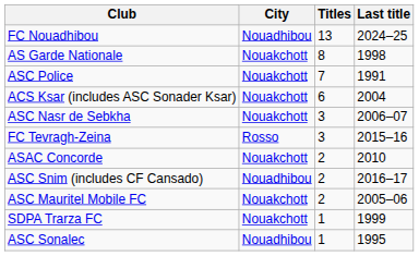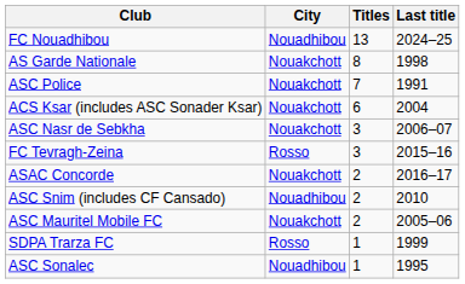 <table class="wikitable">
 <tr>
 <th>Club</th>
 <th>City</th>
 <th>Titles</th>
 <th>Last title</th>
 </tr>
 <tr>
 <td><a href='#'>FC Nouadhibou</a></td>
 <td><a href='#'>Nouadhibou</a></td>
 <td>13</td>
 <td>2024–25</td>
 </tr>
 <tr>
 <td><a href='#'>AS Garde Nationale</a></td>
 <td><a href='#'>Nouakchott</a></td>
 <td>8</td>
 <td>1998</td>
 </tr>
 <tr>
 <td><a href='#'>ASC Police</a></td>
 <td><a href='#'>Nouakchott</a></td>
 <td>7</td>
 <td>1991</td>
 </tr>
 <tr>
 <td><a href='#'>ACS Ksar</a> (includes ASC Sonader Ksar)</td>
 <td><a href='#'>Nouakchott</a></td>
 <td>6</td>
 <td>2004</td>
 </tr>
 <tr>
 <td><a href='#'>ASC Nasr de Sebkha</a></td>
 <td><a href='#'>Nouakchott</a></td>
 <td>3</td>
 <td>2006–07</td>
 </tr>
 <tr>
 <td><a href='#'>FC Tevragh-Zeina</a></td>
 <td><a href='#'>Rosso</a></td>
 <td>3</td>
 <td>2015–16</td>
 </tr>
 <tr>
 <td><a href='#'>ASAC Concorde</a></td>
 <td><a href='#'>Nouakchott</a></td>
 <td>2</td>
-<td>2010</td>
+<td>2016–17</td>
 </tr>
 <tr>
 <td><a href='#'>ASC Snim</a> (includes CF Cansado)</td>
 <td><a href='#'>Nouadhibou</a></td>
 <td>2</td>
-<td>2016–17</td>
+<td>2010</td>
 </tr>
 <tr>
 <td><a href='#'>ASC Mauritel Mobile FC</a></td>
 <td><a href='#'>Nouakchott</a></td>
 <td>2</td>
 <td>2005–06</td>
 </tr>
 <tr>
 <td><a href='#'>SDPA Trarza FC</a></td>
-<td><a href='#'>Nouakchott</a></td>
+<td><a href='#'>Rosso</a></td>
 <td>1</td>
 <td>1999</td>
 </tr>
 <tr>
 <td><a href='#'>ASC Sonalec</a></td>
 <td><a href='#'>Nouadhibou</a></td>
 <td>1</td>
 <td>1995</td>
 </tr>
 </table>
